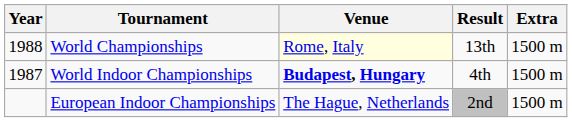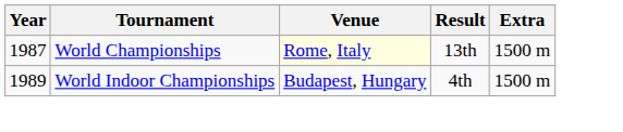 <table class="wikitable" style="font-size: 95%;">
 <tr>
 <th>Year</th>
 <th>Tournament</th>
 <th>Venue</th>
 <th>Result</th>
 <th>Extra</th>
 </tr>
 <tr>
-<td>1988</td>
+<td>1987</td>
 <td><a href='#'>World Championships</a></td>
 <td style="background: lightyellow;"><a href='#'>Rome</a>, <a href='#'>Italy</a></td>
 <td align="center">13th</td>
 <td>1500 m</td>
 </tr>
 <tr>
-<td>1987</td>
+<td>1989</td>
 <td><a href='#'>World Indoor Championships</a></td>
-<td><strong><a href='#'>Budapest</a>, <a href='#'>Hungary</a></strong></td>
+<td><a href='#'>Budapest</a>, <a href='#'>Hungary</a></td>
 <td align="center">4th</td>
 <td>1500 m</td>
 </tr>
-<tr>
-<td></td>
-<td><a href='#'>European Indoor Championships</a></td>
-<td><a href='#'>The Hague</a>, <a href='#'>Netherlands</a></td>
-<td bgcolor="silver" align="center">2nd</td>
-<td>1500 m</td>
-</tr>
 </table>
